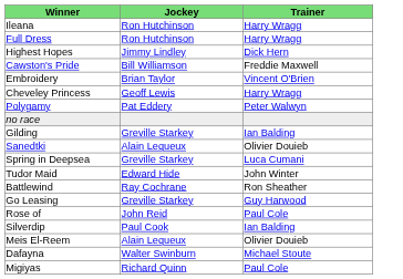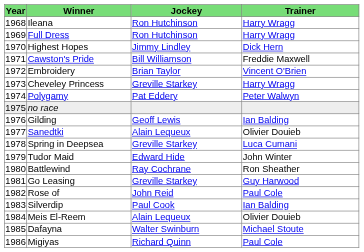 <table class = "sortable" | border="1" style="border-collapse: collapse; font-size:90%">
 <tr bgcolor="#77dd77" align="center">
+<th>Year</th>
 <th>Winner</th>
 <th>Jockey</th>
 <th>Trainer</th>
 </tr>
 <tr>
+<td>1968</td>
 <td width=160px>Ileana</td>
 <td width=170px><a href='#'>Ron Hutchinson</a></td>
 <td width=180px><a href='#'>Harry Wragg</a></td>
 </tr>
 <tr>
+<td>1969</td>
 <td><a href='#'>Full Dress</a></td>
 <td><a href='#'>Ron Hutchinson</a></td>
 <td><a href='#'>Harry Wragg</a></td>
 </tr>
 <tr>
+<td>1970</td>
 <td>Highest Hopes</td>
 <td><a href='#'>Jimmy Lindley</a></td>
 <td><a href='#'>Dick Hern</a></td>
 </tr>
 <tr>
+<td>1971</td>
 <td><a href='#'>Cawston's Pride</a></td>
 <td><a href='#'>Bill Williamson</a></td>
 <td>Freddie Maxwell</td>
 </tr>
 <tr>
+<td>1972</td>
 <td>Embroidery</td>
 <td><a href='#'>Brian Taylor</a></td>
 <td><a href='#'>Vincent O'Brien</a></td>
 </tr>
 <tr>
+<td>1973</td>
 <td>Cheveley Princess</td>
-<td><a href='#'>Geoff Lewis</a></td>
+<td><a href='#'>Greville Starkey</a></td>
 <td><a href='#'>Harry Wragg</a></td>
 </tr>
 <tr>
+<td>1974</td>
 <td><a href='#'>Polygamy</a></td>
 <td><a href='#'>Pat Eddery</a></td>
 <td><a href='#'>Peter Walwyn</a></td>
 </tr>
 <tr bgcolor="#eeeeee">
+<td>1975</td>
 <td><em>no race</em></td>
 <td></td>
 <td></td>
 </tr>
 <tr>
+<td>1976</td>
 <td>Gilding</td>
-<td><a href='#'>Greville Starkey</a></td>
+<td><a href='#'>Geoff Lewis</a></td>
 <td><a href='#'>Ian Balding</a></td>
 </tr>
 <tr>
+<td>1977</td>
 <td><a href='#'>Sanedtki</a></td>
 <td><a href='#'>Alain Lequeux</a></td>
 <td>Olivier Douieb</td>
 </tr>
 <tr>
+<td>1978</td>
 <td>Spring in Deepsea</td>
 <td><a href='#'>Greville Starkey</a></td>
 <td><a href='#'>Luca Cumani</a></td>
 </tr>
 <tr>
+<td>1979</td>
 <td>Tudor Maid</td>
 <td><a href='#'>Edward Hide</a></td>
 <td>John Winter</td>
 </tr>
 <tr>
+<td>1980</td>
 <td>Battlewind</td>
 <td><a href='#'>Ray Cochrane</a></td>
 <td>Ron Sheather</td>
 </tr>
 <tr>
+<td>1981</td>
 <td>Go Leasing</td>
 <td><a href='#'>Greville Starkey</a></td>
 <td><a href='#'>Guy Harwood</a></td>
 </tr>
 <tr>
+<td>1982</td>
 <td>Rose of </td>
 <td><a href='#'>John Reid</a></td>
 <td><a href='#'>Paul Cole</a></td>
 </tr>
 <tr>
+<td>1983</td>
 <td>Silverdip</td>
 <td><a href='#'>Paul Cook</a></td>
 <td><a href='#'>Ian Balding</a></td>
 </tr>
 <tr>
+<td>1984</td>
 <td>Meis El-Reem</td>
 <td><a href='#'>Alain Lequeux</a></td>
 <td>Olivier Douieb</td>
 </tr>
 <tr>
+<td>1985</td>
 <td>Dafayna</td>
 <td><a href='#'>Walter Swinburn</a></td>
 <td><a href='#'>Michael Stoute</a></td>
 </tr>
 <tr>
+<td>1986</td>
 <td>Migiyas</td>
 <td><a href='#'>Richard Quinn</a></td>
 <td><a href='#'>Paul Cole</a></td>
 </tr>
 </table>
